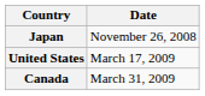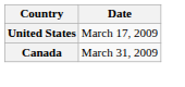 <table class="wikitable plainrowheaders">
 <tr>
 <th scope="col">Country</th>
 <th scope="col">Date</th>
-</tr>
-<tr>
-<th scope="row">Japan</th>
-<td>November 26, 2008</td>
 </tr>
 <tr>
 <th scope="row">United States</th>
 <td>March 17, 2009</td>
 </tr>
 <tr>
 <th scope="row">Canada</th>
 <td>March 31, 2009</td>
 </tr>
 </table>
